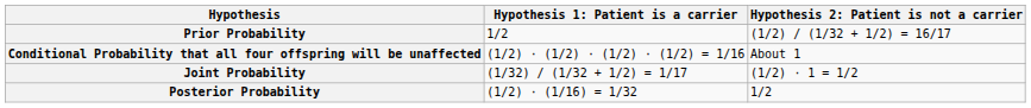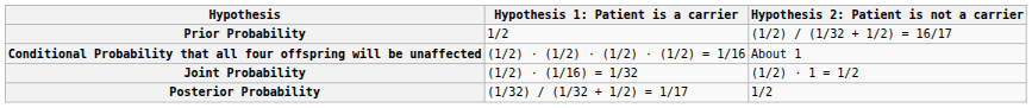 <table class="wikitable">
 <tr>
 <th>Hypothesis</th>
 <th>Hypothesis 1: Patient is a carrier</th>
 <th>Hypothesis 2: Patient is not a carrier</th>
 </tr>
 <tr>
 <th>Prior Probability</th>
 <td>1/2</td>
 <td>(1/2) / (1/32 + 1/2) = 16/17</td>
 </tr>
 <tr>
 <th>Conditional Probability that all four offspring will be unaffected</th>
 <td>(1/2) ⋅ (1/2) ⋅ (1/2) ⋅ (1/2) = 1/16</td>
 <td>About 1</td>
 </tr>
 <tr>
 <th>Joint Probability</th>
-<td>(1/32) / (1/32 + 1/2) = 1/17</td>
+<td>(1/2) ⋅ (1/16) = 1/32</td>
 <td>(1/2) ⋅ 1 = 1/2</td>
 </tr>
 <tr>
 <th>Posterior Probability</th>
-<td>(1/2) ⋅ (1/16) = 1/32</td>
+<td>(1/32) / (1/32 + 1/2) = 1/17</td>
 <td>1/2</td>
 </tr>
 </table>
